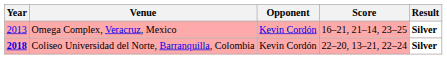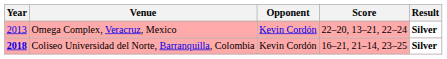 <table class="sortable wikitable" style="font-size: 90%;">
 <tr>
 <th>Year</th>
 <th>Venue</th>
 <th>Opponent</th>
 <th>Score</th>
 <th>Result</th>
 </tr>
 <tr style="background:#FFAAAA">
 <td align="center"><a href='#'>2013</a></td>
 <td align="left">Omega Complex, <a href='#'>Veracruz</a>, Mexico</td>
 <td align="left"> <a href='#'>Kevin Cordón</a></td>
-<td align="left">16–21, 21–14, 23–25</td>
+<td align="left">22–20, 13–21, 22–24</td>
 <td style="text-align:left; background:white"> <strong>Silver</strong></td>
 </tr>
 <tr style="background:#FFAAAA">
 <td align="center"><strong><a href='#'>2018</a></strong></td>
 <td align="left">Coliseo Universidad del Norte, <a href='#'>Barranquilla</a>, Colombia</td>
 <td align="left"> Kevin Cordón</td>
-<td align="left">22–20, 13–21, 22–24</td>
+<td align="left">16–21, 21–14, 23–25</td>
 <td style="text-align:left; background:white"> <strong>Silver</strong></td>
 </tr>
 </table>
